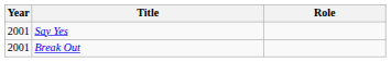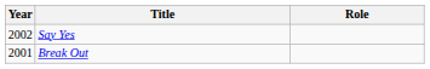 <table class="wikitable" style="width:550px">
 <tr>
 <th width=10>Year</th>
 <th>Title</th>
 <th>Role</th>
 </tr>
 <tr>
-<td>2001</td>
+<td>2002</td>
 <td><em><a href='#'>Say Yes</a></em></td>
 <td></td>
 </tr>
 <tr>
 <td>2001</td>
 <td><em><a href='#'>Break Out</a></em></td>
 <td></td>
 </tr>
 </table>
